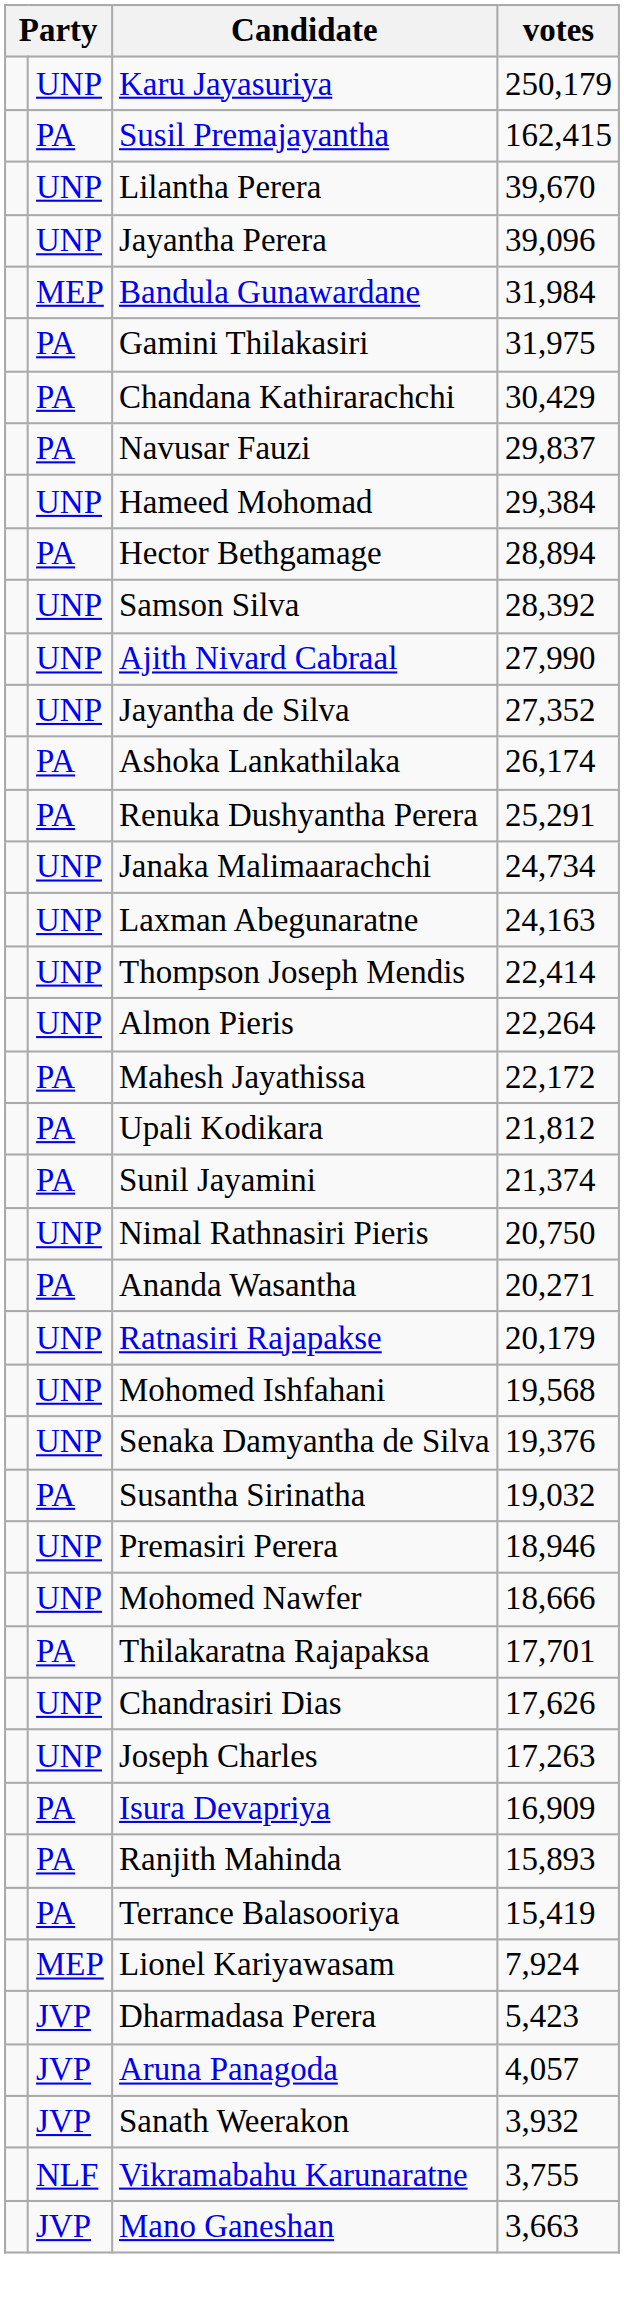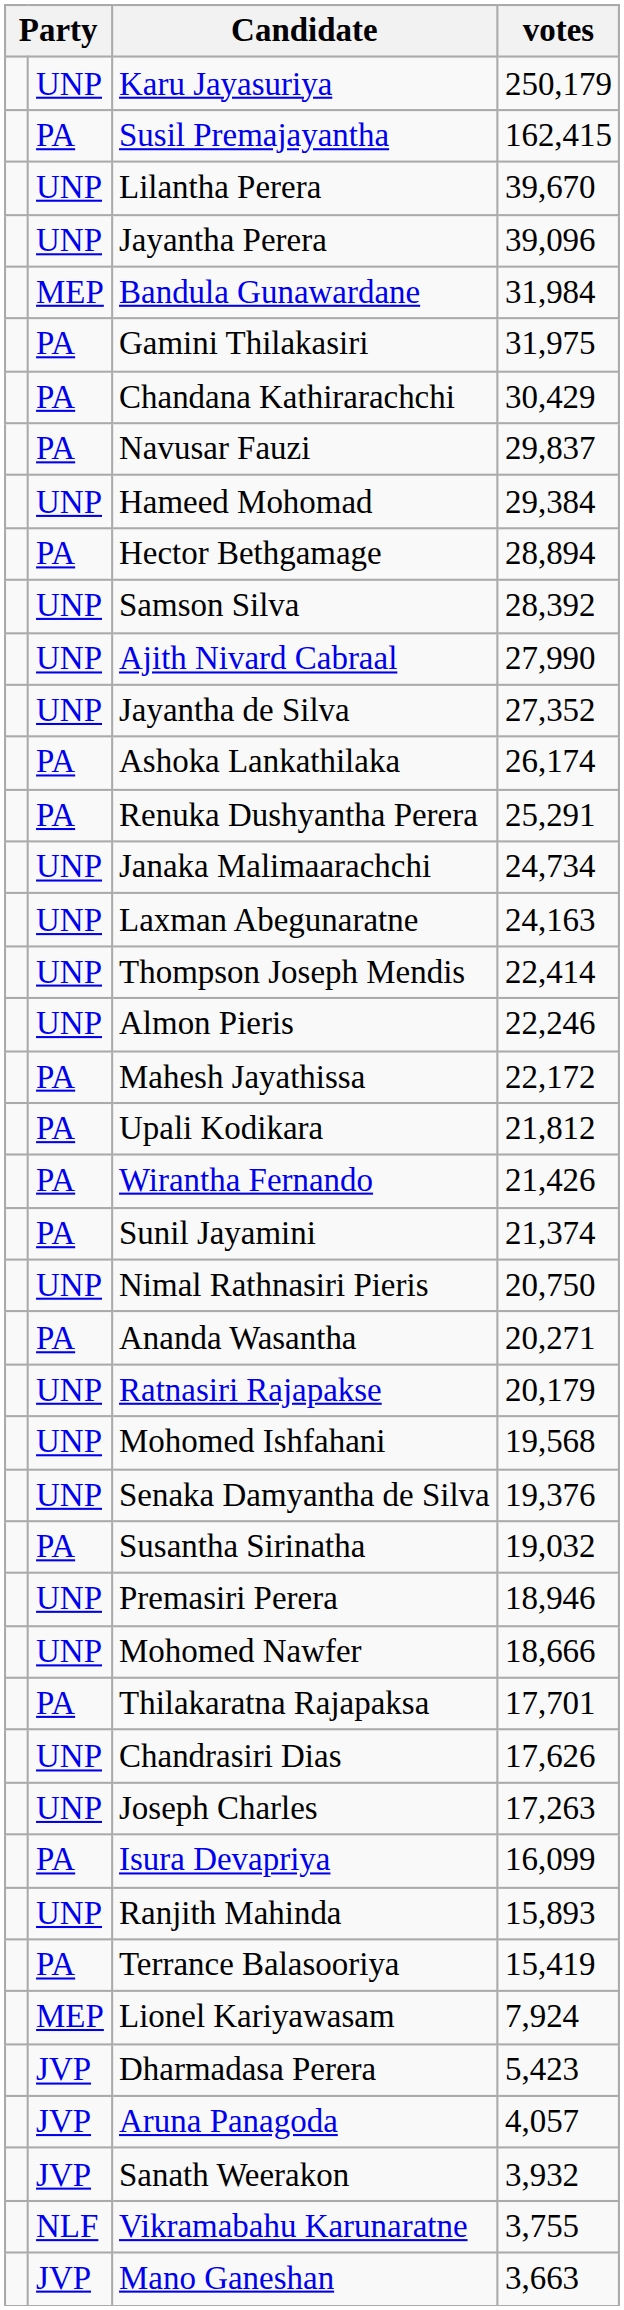 <table class="wikitable sortable mw-collapsible">
 <tr>
 <th colspan="2">Party</th>
 <th>Candidate</th>
 <th>votes</th>
 </tr>
 <tr>
 <td bgcolor=> </td>
 <td align=left><a href='#'>UNP</a></td>
 <td><a href='#'>Karu Jayasuriya</a></td>
 <td>250,179</td>
 </tr>
 <tr>
 <td bgcolor=> </td>
 <td align=left><a href='#'>PA</a></td>
 <td><a href='#'>Susil Premajayantha</a></td>
 <td>162,415</td>
 </tr>
 <tr>
 <td bgcolor=> </td>
 <td align=left><a href='#'>UNP</a></td>
 <td>Lilantha Perera</td>
 <td>39,670</td>
 </tr>
 <tr>
 <td bgcolor=> </td>
 <td align=left><a href='#'>UNP</a></td>
 <td>Jayantha Perera</td>
 <td>39,096</td>
 </tr>
 <tr>
 <td bgcolor=> </td>
 <td align=left><a href='#'>MEP</a></td>
 <td><a href='#'>Bandula Gunawardane</a></td>
 <td>31,984</td>
 </tr>
 <tr>
 <td bgcolor=> </td>
 <td align=left><a href='#'>PA</a></td>
 <td>Gamini Thilakasiri</td>
 <td>31,975</td>
 </tr>
 <tr>
 <td bgcolor=> </td>
 <td align=left><a href='#'>PA</a></td>
 <td>Chandana Kathirarachchi</td>
 <td>30,429</td>
 </tr>
 <tr>
 <td bgcolor=> </td>
 <td align=left><a href='#'>PA</a></td>
 <td>Navusar Fauzi</td>
 <td>29,837</td>
 </tr>
 <tr>
 <td bgcolor=> </td>
 <td align=left><a href='#'>UNP</a></td>
 <td>Hameed Mohomad</td>
 <td>29,384</td>
 </tr>
 <tr>
 <td bgcolor=> </td>
 <td align=left><a href='#'>PA</a></td>
 <td>Hector Bethgamage</td>
 <td>28,894</td>
 </tr>
 <tr>
 <td bgcolor=> </td>
 <td align=left><a href='#'>UNP</a></td>
 <td>Samson Silva</td>
 <td>28,392</td>
 </tr>
 <tr>
 <td bgcolor=> </td>
 <td align=left><a href='#'>UNP</a></td>
 <td><a href='#'>Ajith Nivard Cabraal</a></td>
 <td>27,990</td>
 </tr>
 <tr>
 <td bgcolor=> </td>
 <td align=left><a href='#'>UNP</a></td>
 <td>Jayantha de Silva</td>
 <td>27,352</td>
 </tr>
 <tr>
 <td bgcolor=> </td>
 <td align=left><a href='#'>PA</a></td>
 <td>Ashoka Lankathilaka</td>
 <td>26,174</td>
 </tr>
 <tr>
 <td bgcolor=> </td>
 <td align=left><a href='#'>PA</a></td>
 <td>Renuka Dushyantha Perera</td>
 <td>25,291</td>
 </tr>
 <tr>
 <td bgcolor=> </td>
 <td align=left><a href='#'>UNP</a></td>
 <td>Janaka Malimaarachchi</td>
 <td>24,734</td>
 </tr>
 <tr>
 <td bgcolor=> </td>
 <td align=left><a href='#'>UNP</a></td>
 <td>Laxman Abegunaratne</td>
 <td>24,163</td>
 </tr>
 <tr>
 <td bgcolor=> </td>
 <td align=left><a href='#'>UNP</a></td>
 <td>Thompson Joseph Mendis</td>
 <td>22,414</td>
 </tr>
 <tr>
 <td bgcolor=> </td>
 <td align=left><a href='#'>UNP</a></td>
 <td>Almon Pieris</td>
-<td>22,264</td>
+<td>22,246</td>
 </tr>
 <tr>
 <td bgcolor=> </td>
 <td align=left><a href='#'>PA</a></td>
 <td>Mahesh Jayathissa</td>
 <td>22,172</td>
 </tr>
 <tr>
 <td bgcolor=> </td>
 <td align=left><a href='#'>PA</a></td>
 <td>Upali Kodikara</td>
 <td>21,812</td>
+</tr>
+<tr>
+<td bgcolor=> </td>
+<td align=left><a href='#'>PA</a></td>
+<td><a href='#'>Wirantha Fernando</a></td>
+<td>21,426</td>
 </tr>
 <tr>
 <td bgcolor=> </td>
 <td align=left><a href='#'>PA</a></td>
 <td>Sunil Jayamini</td>
 <td>21,374</td>
 </tr>
 <tr>
 <td bgcolor=> </td>
 <td align=left><a href='#'>UNP</a></td>
 <td>Nimal Rathnasiri Pieris</td>
 <td>20,750</td>
 </tr>
 <tr>
 <td bgcolor=> </td>
 <td align=left><a href='#'>PA</a></td>
 <td>Ananda Wasantha</td>
 <td>20,271</td>
 </tr>
 <tr>
 <td bgcolor=> </td>
 <td align=left><a href='#'>UNP</a></td>
 <td><a href='#'>Ratnasiri Rajapakse</a></td>
 <td>20,179</td>
 </tr>
 <tr>
 <td bgcolor=> </td>
 <td align=left><a href='#'>UNP</a></td>
 <td>Mohomed Ishfahani</td>
 <td>19,568</td>
 </tr>
 <tr>
 <td bgcolor=> </td>
 <td align=left><a href='#'>UNP</a></td>
 <td>Senaka Damyantha de Silva</td>
 <td>19,376</td>
 </tr>
 <tr>
 <td bgcolor=> </td>
 <td align=left><a href='#'>PA</a></td>
 <td>Susantha Sirinatha</td>
 <td>19,032</td>
 </tr>
 <tr>
 <td bgcolor=> </td>
 <td align=left><a href='#'>UNP</a></td>
 <td>Premasiri Perera</td>
 <td>18,946</td>
 </tr>
 <tr>
 <td bgcolor=> </td>
 <td align=left><a href='#'>UNP</a></td>
 <td>Mohomed Nawfer</td>
 <td>18,666</td>
 </tr>
 <tr>
 <td bgcolor=> </td>
 <td align=left><a href='#'>PA</a></td>
 <td>Thilakaratna Rajapaksa</td>
 <td>17,701</td>
 </tr>
 <tr>
 <td bgcolor=> </td>
 <td align=left><a href='#'>UNP</a></td>
 <td>Chandrasiri Dias</td>
 <td>17,626</td>
 </tr>
 <tr>
 <td bgcolor=> </td>
 <td align=left><a href='#'>UNP</a></td>
 <td>Joseph Charles</td>
 <td>17,263</td>
 </tr>
 <tr>
 <td bgcolor=> </td>
 <td align=left><a href='#'>PA</a></td>
 <td><a href='#'>Isura Devapriya</a></td>
-<td>16,909</td>
+<td>16,099</td>
 </tr>
 <tr>
 <td bgcolor=> </td>
-<td align=left><a href='#'>PA</a></td>
+<td align=left><a href='#'>UNP</a></td>
 <td>Ranjith Mahinda</td>
 <td>15,893</td>
 </tr>
 <tr>
 <td bgcolor=> </td>
 <td align=left><a href='#'>PA</a></td>
 <td>Terrance Balasooriya</td>
 <td>15,419</td>
 </tr>
 <tr>
 <td bgcolor=> </td>
 <td align=left><a href='#'>MEP</a></td>
 <td>Lionel Kariyawasam</td>
 <td>7,924</td>
 </tr>
 <tr>
 <td bgcolor=> </td>
 <td align=left><a href='#'>JVP</a></td>
 <td>Dharmadasa Perera</td>
 <td>5,423</td>
 </tr>
 <tr>
 <td bgcolor=> </td>
 <td align=left><a href='#'>JVP</a></td>
 <td><a href='#'>Aruna Panagoda</a></td>
 <td>4,057</td>
 </tr>
 <tr>
 <td bgcolor=> </td>
 <td align=left><a href='#'>JVP</a></td>
 <td>Sanath Weerakon</td>
 <td>3,932</td>
 </tr>
 <tr>
 <td bgcolor=> </td>
 <td align=left><a href='#'>NLF</a></td>
 <td><a href='#'>Vikramabahu Karunaratne</a></td>
 <td>3,755</td>
 </tr>
 <tr>
 <td bgcolor=> </td>
 <td align=left><a href='#'>JVP</a></td>
 <td><a href='#'>Mano Ganeshan</a></td>
 <td>3,663</td>
 </tr>
 </table>
